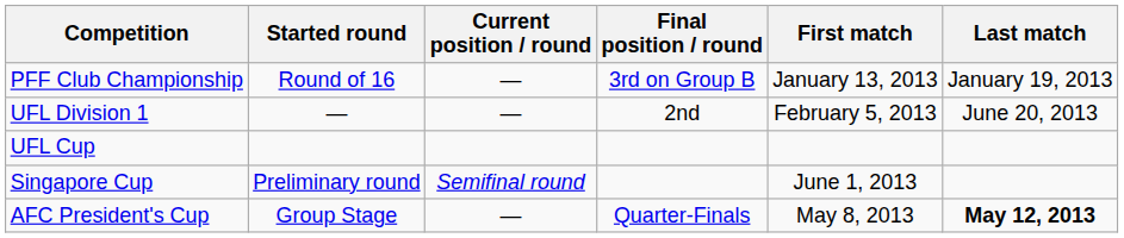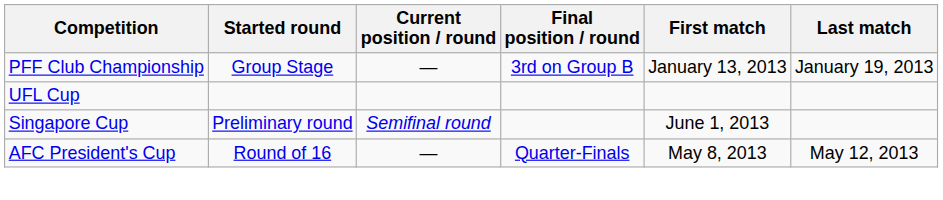 <table class="wikitable" style="text-align:center">
 <tr>
 <th>Competition</th>
 <th>Started round</th>
 <th>Current<br>position / round</th>
 <th>Final<br>position / round</th>
 <th>First match</th>
 <th>Last match</th>
 </tr>
 <tr>
 <td align=left><a href='#'>PFF Club Championship</a></td>
-<td><a href='#'>Round of 16</a></td>
+<td><a href='#'>Group Stage</a></td>
 <td>—</td>
 <td><a href='#'>3rd on Group B</a></td>
 <td>January 13, 2013</td>
 <td>January 19, 2013</td>
-</tr>
-<tr>
-<td align=left><a href='#'>UFL Division 1</a></td>
-<td>—</td>
-<td>—</td>
-<td>2nd</td>
-<td>February 5, 2013</td>
-<td>June 20, 2013</td>
 </tr>
 <tr>
 <td align=left><a href='#'>UFL Cup</a></td>
 <td></td>
 <td></td>
 <td></td>
 <td></td>
 <td></td>
 </tr>
 <tr>
 <td align=left><a href='#'>Singapore Cup</a></td>
 <td><a href='#'>Preliminary round</a></td>
 <td><em><a href='#'>Semifinal round</a></em></td>
 <td></td>
 <td>June 1, 2013</td>
 <td></td>
 </tr>
 <tr>
 <td align=left><a href='#'>AFC President's Cup</a></td>
-<td><a href='#'>Group Stage</a></td>
+<td><a href='#'>Round of 16</a></td>
 <td>—</td>
 <td><a href='#'>Quarter-Finals</a></td>
 <td>May 8, 2013</td>
-<td><strong>May 12, 2013</strong></td>
+<td>May 12, 2013</td>
 </tr>
 </table>
